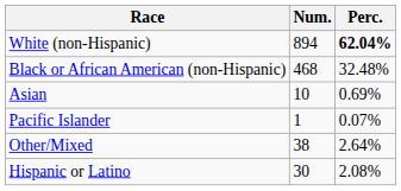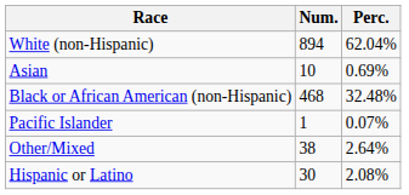 <table class="wikitable">
 <tr>
 <th>Race</th>
 <th>Num.</th>
 <th>Perc.</th>
 </tr>
 <tr>
 <td><a href='#'>White</a> (non-Hispanic)</td>
 <td>894</td>
-<td><strong>62.04%</strong></td>
+<td>62.04%</td>
+</tr>
+<tr>
+<td><a href='#'>Asian</a></td>
+<td>10</td>
+<td>0.69%</td>
 </tr>
 <tr>
 <td><a href='#'>Black or African American</a> (non-Hispanic)</td>
 <td>468</td>
 <td>32.48%</td>
-</tr>
-<tr>
-<td><a href='#'>Asian</a></td>
-<td>10</td>
-<td>0.69%</td>
 </tr>
 <tr>
 <td><a href='#'>Pacific Islander</a></td>
 <td>1</td>
 <td>0.07%</td>
 </tr>
 <tr>
 <td><a href='#'>Other/Mixed</a></td>
 <td>38</td>
 <td>2.64%</td>
 </tr>
 <tr>
 <td><a href='#'>Hispanic</a> or <a href='#'>Latino</a></td>
 <td>30</td>
 <td>2.08%</td>
 </tr>
 </table>
